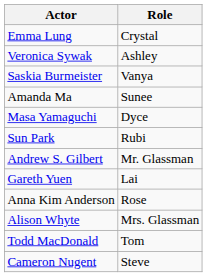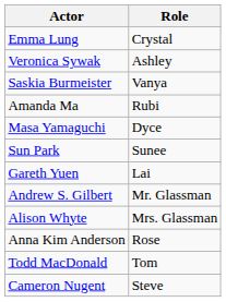 <table class="wikitable">
 <tr>
 <th>Actor</th>
 <th>Role</th>
 </tr>
 <tr>
 <td><a href='#'>Emma Lung</a></td>
 <td>Crystal</td>
 </tr>
 <tr>
 <td><a href='#'>Veronica Sywak</a></td>
 <td>Ashley</td>
 </tr>
 <tr>
 <td><a href='#'>Saskia Burmeister</a></td>
 <td>Vanya</td>
 </tr>
 <tr>
 <td>Amanda Ma</td>
-<td>Sunee</td>
+<td>Rubi</td>
 </tr>
 <tr>
 <td><a href='#'>Masa Yamaguchi</a></td>
 <td>Dyce</td>
 </tr>
 <tr>
 <td><a href='#'>Sun Park</a></td>
-<td>Rubi</td>
+<td>Sunee</td>
+</tr>
+<tr>
+<td><a href='#'>Gareth Yuen</a></td>
+<td>Lai</td>
 </tr>
 <tr>
 <td><a href='#'>Andrew S. Gilbert</a></td>
 <td>Mr. Glassman</td>
 </tr>
 <tr>
-<td><a href='#'>Gareth Yuen</a></td>
-<td>Lai</td>
+<td><a href='#'>Alison Whyte</a></td>
+<td>Mrs. Glassman</td>
 </tr>
 <tr>
 <td>Anna Kim Anderson</td>
 <td>Rose</td>
-</tr>
-<tr>
-<td><a href='#'>Alison Whyte</a></td>
-<td>Mrs. Glassman</td>
 </tr>
 <tr>
 <td><a href='#'>Todd MacDonald</a></td>
 <td>Tom</td>
 </tr>
 <tr>
 <td><a href='#'>Cameron Nugent</a></td>
 <td>Steve</td>
 </tr>
 </table>
